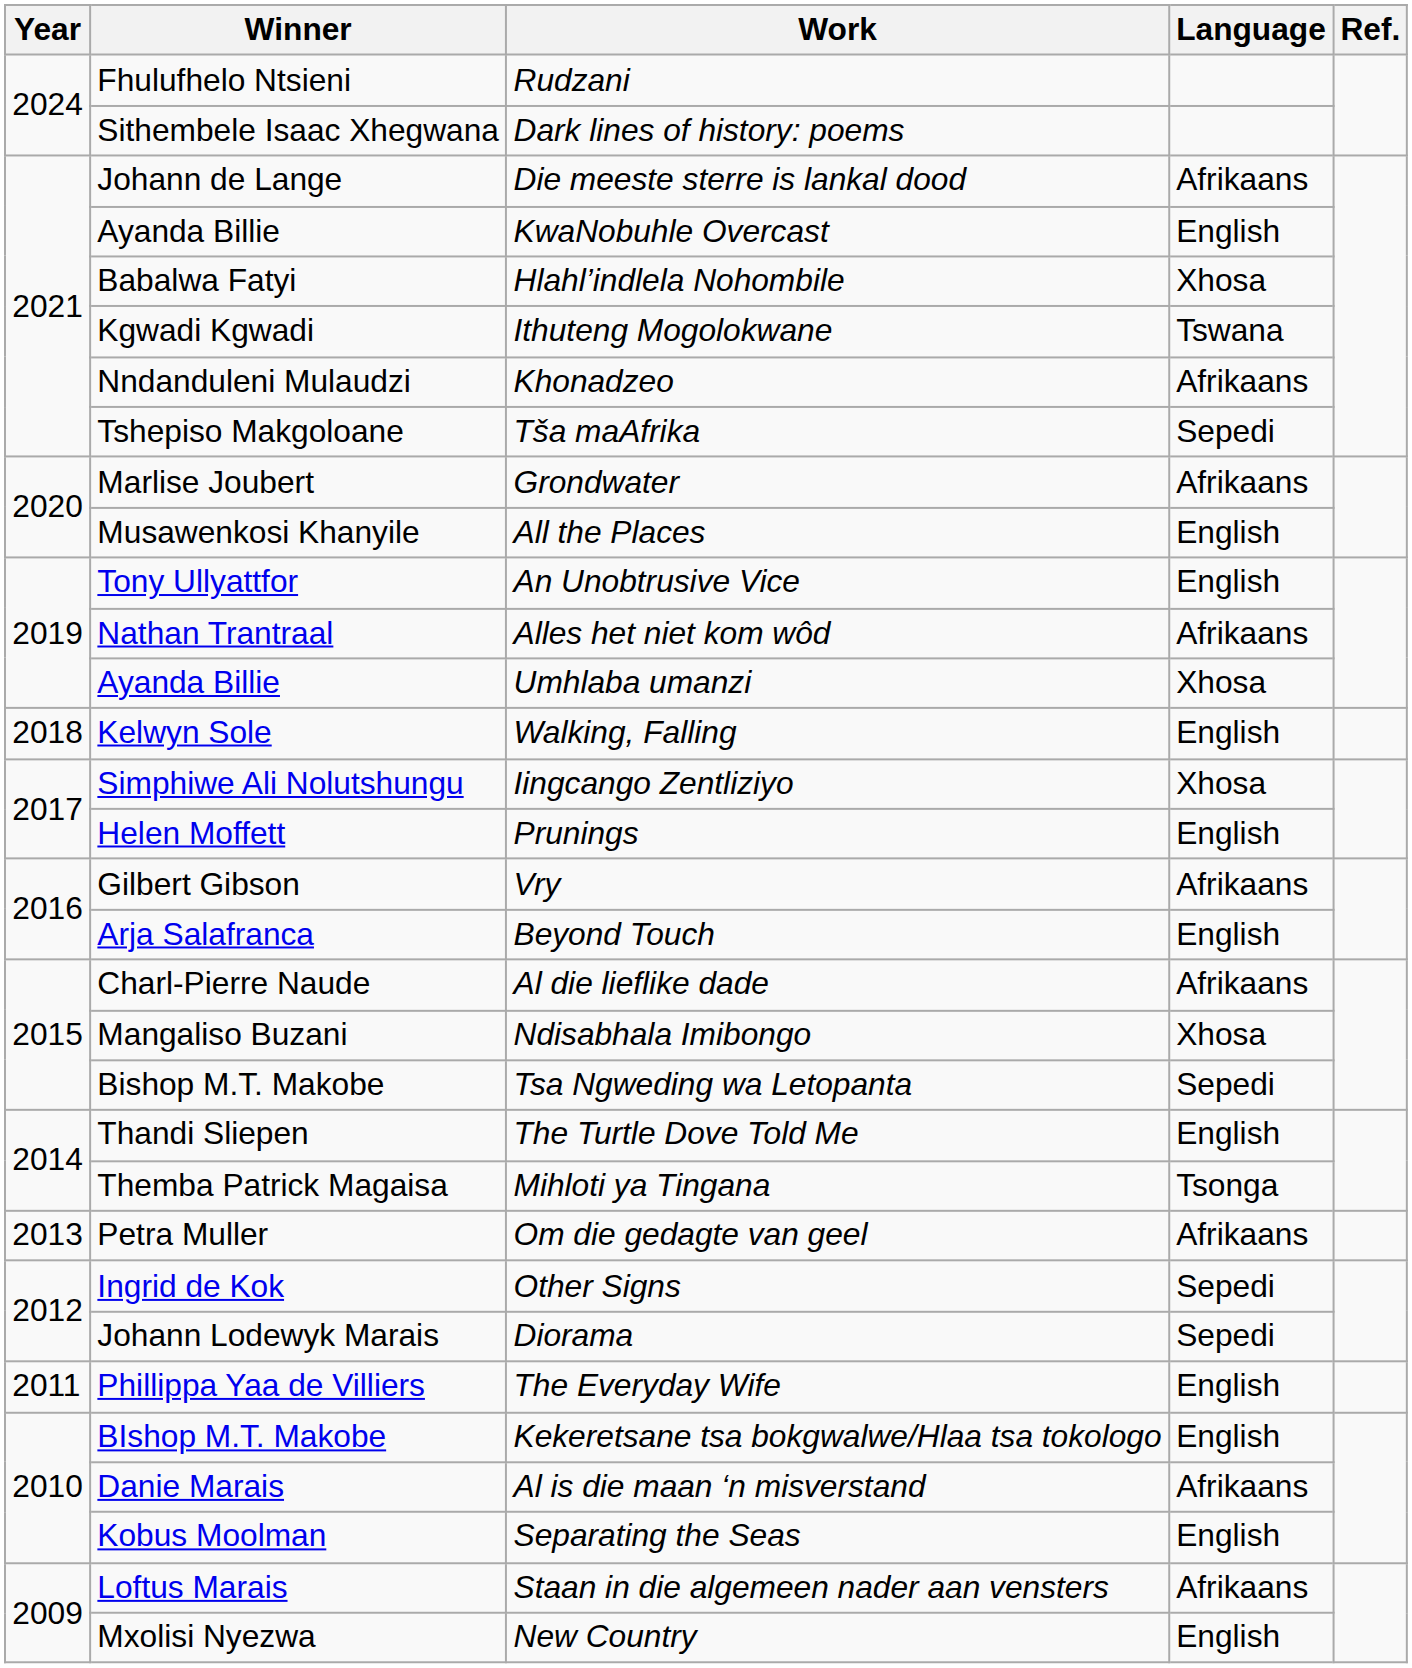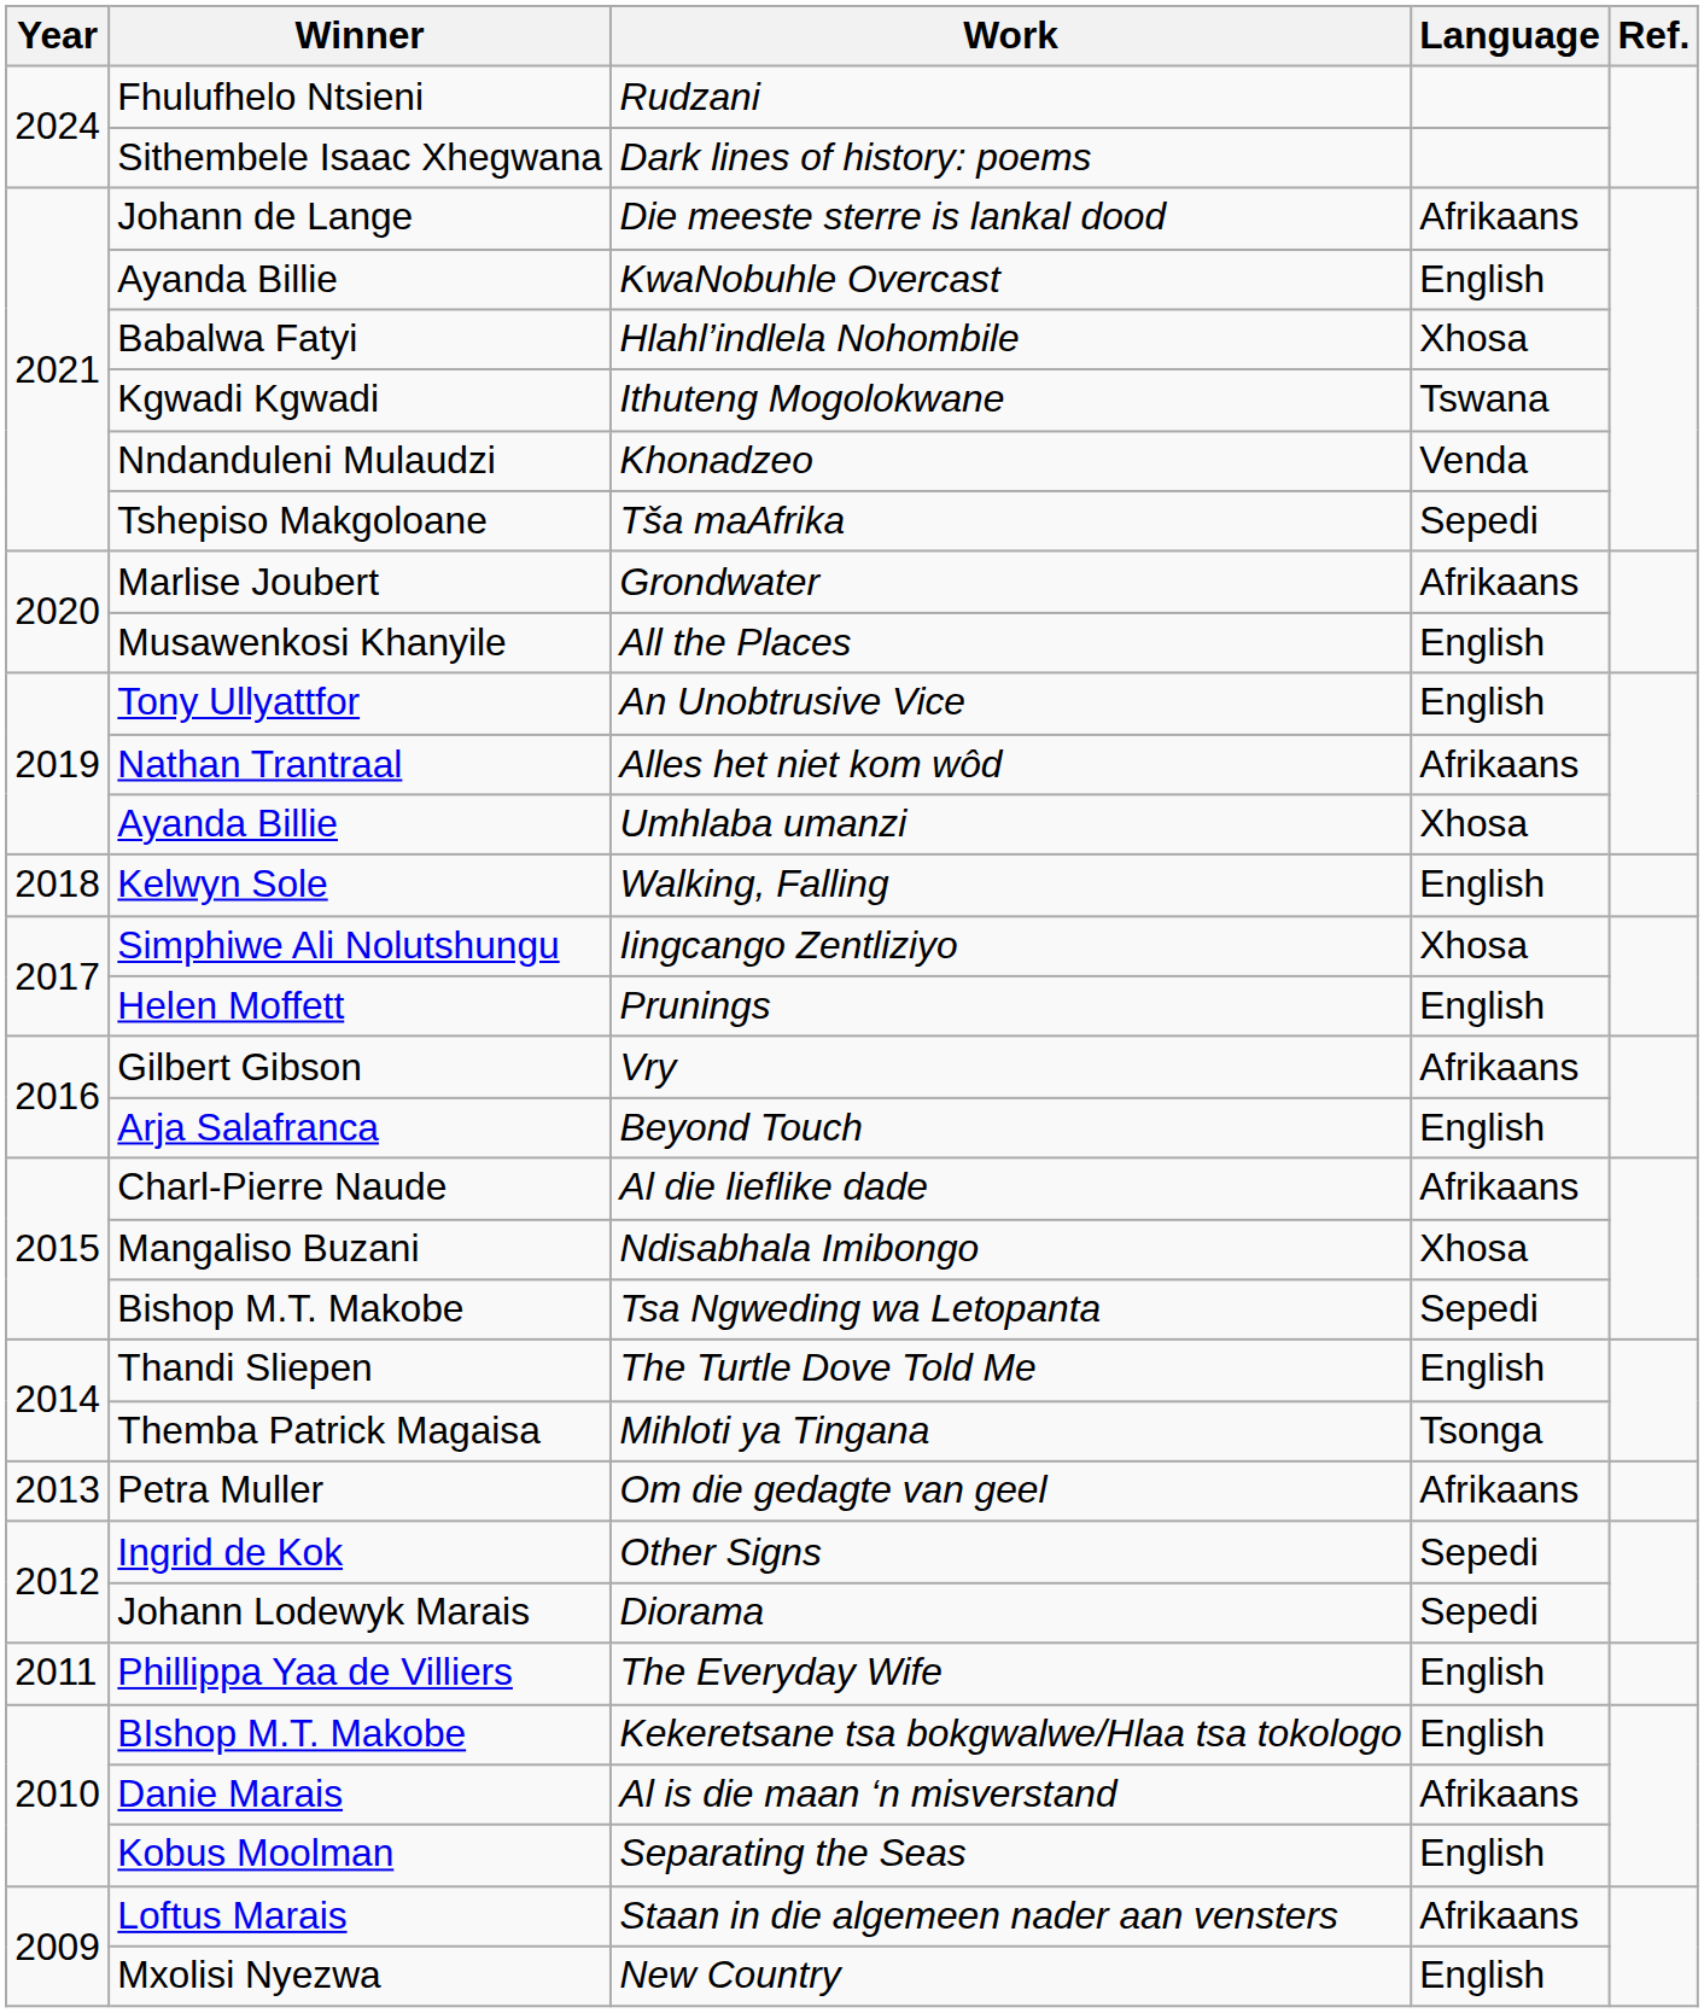 <table class="wikitable sortable">
 <tr>
 <th>Year</th>
 <th>Winner</th>
 <th>Work</th>
 <th>Language</th>
 <th>Ref.</th>
 </tr>
 <tr>
 <td rowspan="2">2024</td>
 <td>Fhulufhelo Ntsieni</td>
 <td><em>Rudzani</em></td>
 <td></td>
 <td rowspan="2"></td>
 </tr>
 <tr>
 <td>Sithembele Isaac Xhegwana</td>
 <td><em>Dark lines of history: poems</em></td>
 <td></td>
 </tr>
 <tr>
 <td rowspan="6">2021</td>
 <td>Johann de Lange</td>
 <td><em>Die meeste sterre is lankal dood</em></td>
 <td>Afrikaans</td>
 <td rowspan="6"></td>
 </tr>
 <tr>
 <td>Ayanda Billie</td>
 <td><em>KwaNobuhle Overcast</em></td>
 <td>English</td>
 </tr>
 <tr>
 <td>Babalwa Fatyi</td>
 <td><em>Hlahl’indlela Nohombile</em></td>
 <td>Xhosa</td>
 </tr>
 <tr>
 <td>Kgwadi Kgwadi</td>
 <td><em>Ithuteng Mogolokwane</em></td>
 <td>Tswana</td>
 </tr>
 <tr>
 <td>Nndanduleni Mulaudzi</td>
 <td><em>Khonadzeo</em></td>
-<td>Afrikaans</td>
+<td>Venda</td>
 </tr>
 <tr>
 <td>Tshepiso Makgoloane</td>
 <td><em>Tša maAfrika</em></td>
 <td>Sepedi</td>
 </tr>
 <tr>
 <td rowspan="2">2020</td>
 <td>Marlise Joubert</td>
 <td><em>Grondwater</em></td>
 <td>Afrikaans</td>
 <td rowspan="2"></td>
 </tr>
 <tr>
 <td>Musawenkosi Khanyile</td>
 <td><em>All the Places</em></td>
 <td>English</td>
 </tr>
 <tr>
 <td rowspan="3">2019</td>
 <td><a href='#'>Tony Ullyattfor</a></td>
 <td><em>An Unobtrusive Vice</em></td>
 <td>English</td>
 <td rowspan="3"></td>
 </tr>
 <tr>
 <td><a href='#'>Nathan Trantraal</a></td>
 <td><em>Alles het niet kom wôd</em></td>
 <td>Afrikaans</td>
 </tr>
 <tr>
 <td><a href='#'>Ayanda Billie</a></td>
 <td><em>Umhlaba umanzi</em></td>
 <td>Xhosa</td>
 </tr>
 <tr>
 <td>2018</td>
 <td><a href='#'>Kelwyn Sole</a></td>
 <td><em>Walking, Falling</em></td>
 <td>English</td>
 <td></td>
 </tr>
 <tr>
 <td rowspan="2">2017</td>
 <td><a href='#'>Simphiwe Ali Nolutshungu</a></td>
 <td><em>Iingcango Zentliziyo</em></td>
 <td>Xhosa</td>
 <td rowspan="2"></td>
 </tr>
 <tr>
 <td><a href='#'>Helen Moffett</a></td>
 <td><em>Prunings</em></td>
 <td>English</td>
 </tr>
 <tr>
 <td rowspan="2">2016</td>
 <td>Gilbert Gibson</td>
 <td><em>Vry</em></td>
 <td>Afrikaans</td>
 <td rowspan="2"></td>
 </tr>
 <tr>
 <td><a href='#'>Arja Salafranca</a></td>
 <td><em>Beyond Touch</em></td>
 <td>English</td>
 </tr>
 <tr>
 <td rowspan="3">2015</td>
 <td>Charl-Pierre Naude</td>
 <td><em>Al die lieflike dade</em></td>
 <td>Afrikaans</td>
 <td rowspan="3"></td>
 </tr>
 <tr>
 <td>Mangaliso Buzani</td>
 <td><em>Ndisabhala Imibongo</em></td>
 <td>Xhosa</td>
 </tr>
 <tr>
 <td>Bishop M.T. Makobe</td>
 <td><em>Tsa Ngweding wa Letopanta</em></td>
 <td>Sepedi</td>
 </tr>
 <tr>
 <td rowspan="2">2014</td>
 <td>Thandi Sliepen</td>
 <td><em>The Turtle Dove Told Me</em></td>
 <td>English</td>
 <td rowspan="2"></td>
 </tr>
 <tr>
 <td>Themba Patrick Magaisa</td>
 <td><em>Mihloti ya Tingana</em></td>
 <td>Tsonga</td>
 </tr>
 <tr>
 <td>2013</td>
 <td>Petra Muller</td>
 <td><em>Om die gedagte van geel</em></td>
 <td>Afrikaans</td>
 <td></td>
 </tr>
 <tr>
 <td rowspan="2">2012</td>
 <td><a href='#'>Ingrid de Kok</a></td>
 <td><em>Other Signs</em></td>
 <td>Sepedi</td>
 <td rowspan="2"></td>
 </tr>
 <tr>
 <td>Johann Lodewyk Marais</td>
 <td><em>Diorama</em></td>
 <td>Sepedi</td>
 </tr>
 <tr>
 <td>2011</td>
 <td><a href='#'>Phillippa Yaa de Villiers</a></td>
 <td><em>The Everyday Wife</em></td>
 <td>English</td>
 <td></td>
 </tr>
 <tr>
 <td rowspan="3">2010</td>
 <td><a href='#'>BIshop M.T. Makobe</a></td>
 <td><em>Kekeretsane tsa bokgwalwe/Hlaa tsa tokologo</em></td>
 <td>English</td>
 <td rowspan="3"></td>
 </tr>
 <tr>
 <td><a href='#'>Danie Marais</a></td>
 <td><em>Al is die maan ‘n misverstand</em></td>
 <td>Afrikaans</td>
 </tr>
 <tr>
 <td><a href='#'>Kobus Moolman</a></td>
 <td><em>Separating the Seas</em></td>
 <td>English</td>
 </tr>
 <tr>
 <td rowspan="2">2009</td>
 <td><a href='#'>Loftus Marais</a></td>
 <td><em>Staan in die algemeen nader aan vensters</em></td>
 <td>Afrikaans</td>
 <td rowspan="2"></td>
 </tr>
 <tr>
 <td>Mxolisi Nyezwa</td>
 <td><em>New Country</em></td>
 <td>English</td>
 </tr>
 </table>
